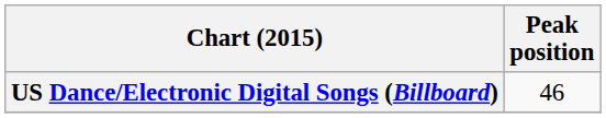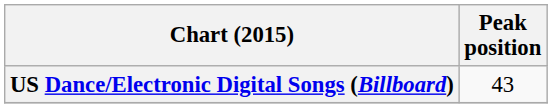 <table class="wikitable sortable plainrowheaders">
 <tr>
 <th>Chart (2015)</th>
 <th>Peak<br>position</th>
 </tr>
 <tr>
 <th scope="row">US <a href='#'>Dance/Electronic Digital Songs</a> (<a href='#'><em>Billboard</em></a>)</th>
-<td style="text-align:center;">46</td>
+<td style="text-align:center;">43</td>
 </tr>
 <tr>
 </tr>
 </table>
